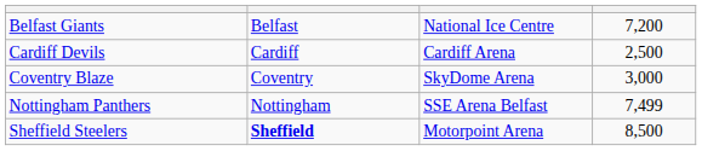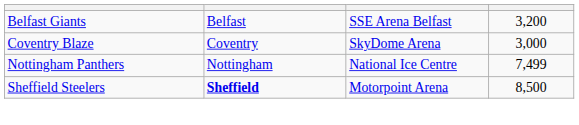 <table class="wikitable" style="width: 75%">
 <tr>
 <th width="35%"></th>
 <th width="25%"></th>
 <th width="25%"></th>
 <th width="15%"></th>
 </tr>
 <tr align=left>
 <td><a href='#'>Belfast Giants</a></td>
 <td><a href='#'>Belfast</a></td>
-<td><a href='#'>National Ice Centre</a></td>
-<td align=center>7,200</td>
-</tr>
-<tr align=left>
-<td><a href='#'>Cardiff Devils</a></td>
-<td> <a href='#'>Cardiff</a></td>
-<td><a href='#'>Cardiff Arena</a></td>
-<td align=center>2,500</td>
+<td><a href='#'>SSE Arena Belfast</a></td>
+<td align=center>3,200</td>
 </tr>
 <tr align=left>
 <td><a href='#'>Coventry Blaze</a></td>
 <td> <a href='#'>Coventry</a></td>
 <td><a href='#'>SkyDome Arena</a></td>
 <td align=center>3,000</td>
 </tr>
 <tr align=left>
 <td><a href='#'>Nottingham Panthers</a></td>
 <td> <a href='#'>Nottingham</a></td>
-<td><a href='#'>SSE Arena Belfast</a></td>
+<td><a href='#'>National Ice Centre</a></td>
 <td align=center>7,499</td>
 </tr>
 <tr align=left>
 <td><a href='#'>Sheffield Steelers</a></td>
 <td><strong> <a href='#'>Sheffield</a></strong></td>
 <td><a href='#'>Motorpoint Arena</a></td>
 <td align=center>8,500</td>
 </tr>
 </table>
